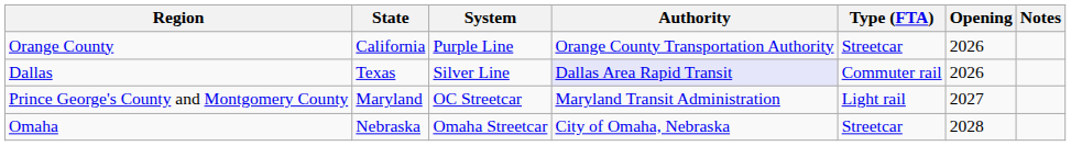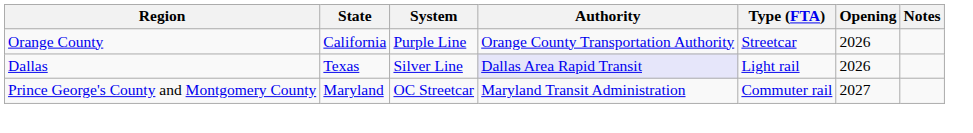 <table class="wikitable sortable">
 <tr>
 <th>Region</th>
 <th>State</th>
 <th>System</th>
 <th>Authority</th>
 <th>Type (<a href='#'>FTA</a>)</th>
 <th>Opening</th>
 <th>Notes</th>
 </tr>
 <tr>
 <td><a href='#'>Orange County</a></td>
 <td><a href='#'>California</a></td>
 <td><a href='#'>Purple Line</a></td>
 <td><a href='#'>Orange County Transportation Authority</a></td>
 <td><a href='#'>Streetcar</a></td>
 <td>2026</td>
 <td></td>
 </tr>
 <tr>
 <td><a href='#'>Dallas</a></td>
 <td><a href='#'>Texas</a></td>
 <td><a href='#'>Silver Line</a></td>
 <td style="background: lavender;"><a href='#'>Dallas Area Rapid Transit</a></td>
-<td><a href='#'>Commuter rail</a></td>
+<td><a href='#'>Light rail</a></td>
 <td>2026</td>
 <td></td>
 </tr>
 <tr>
 <td><a href='#'>Prince George's County</a> and <a href='#'>Montgomery County</a></td>
 <td><a href='#'>Maryland</a></td>
 <td><a href='#'>OC Streetcar</a></td>
 <td><a href='#'>Maryland Transit Administration</a></td>
-<td><a href='#'>Light rail</a></td>
+<td><a href='#'>Commuter rail</a></td>
 <td>2027</td>
 </tr>
-<tr>
-<td><a href='#'>Omaha</a></td>
-<td><a href='#'>Nebraska</a></td>
-<td><a href='#'>Omaha Streetcar</a></td>
-<td><a href='#'>City of Omaha, Nebraska</a></td>
-<td><a href='#'>Streetcar</a></td>
-<td>2028</td>
-<td></td>
-</tr>
 </table>
